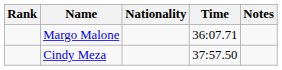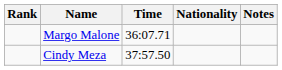 <table class="wikitable sortable" style="text-align:center">
 <tr>
 <th>Rank</th>
 <th>Name</th>
+<th>Time</th>
 <th>Nationality</th>
-<th>Time</th>
 <th>Notes</th>
 </tr>
 <tr>
 <td></td>
 <td align=left><a href='#'>Margo Malone</a></td>
+<td>36:07.71</td>
 <td align=left></td>
-<td>36:07.71</td>
 <td></td>
 </tr>
 <tr>
 <td></td>
 <td align=left><a href='#'>Cindy Meza</a></td>
+<td>37:57.50</td>
 <td align=left></td>
-<td>37:57.50</td>
 <td></td>
 </tr>
 </table>
